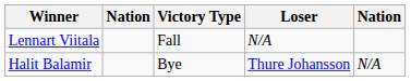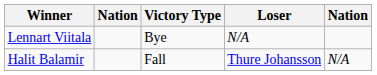 <table class="wikitable sortable" style="text-align:left;">
 <tr>
 <th>Winner</th>
 <th>Nation</th>
 <th>Victory Type</th>
 <th>Loser</th>
 <th>Nation</th>
 </tr>
 <tr>
 <td><a href='#'>Lennart Viitala</a></td>
 <td></td>
-<td>Fall</td>
+<td>Bye</td>
 <td><em>N/A</em></td>
 <td></td>
 </tr>
 <tr>
 <td><a href='#'>Halit Balamir</a></td>
 <td></td>
-<td>Bye</td>
+<td>Fall</td>
 <td><a href='#'>Thure Johansson</a></td>
 <td><em>N/A</em></td>
 </tr>
 </table>
